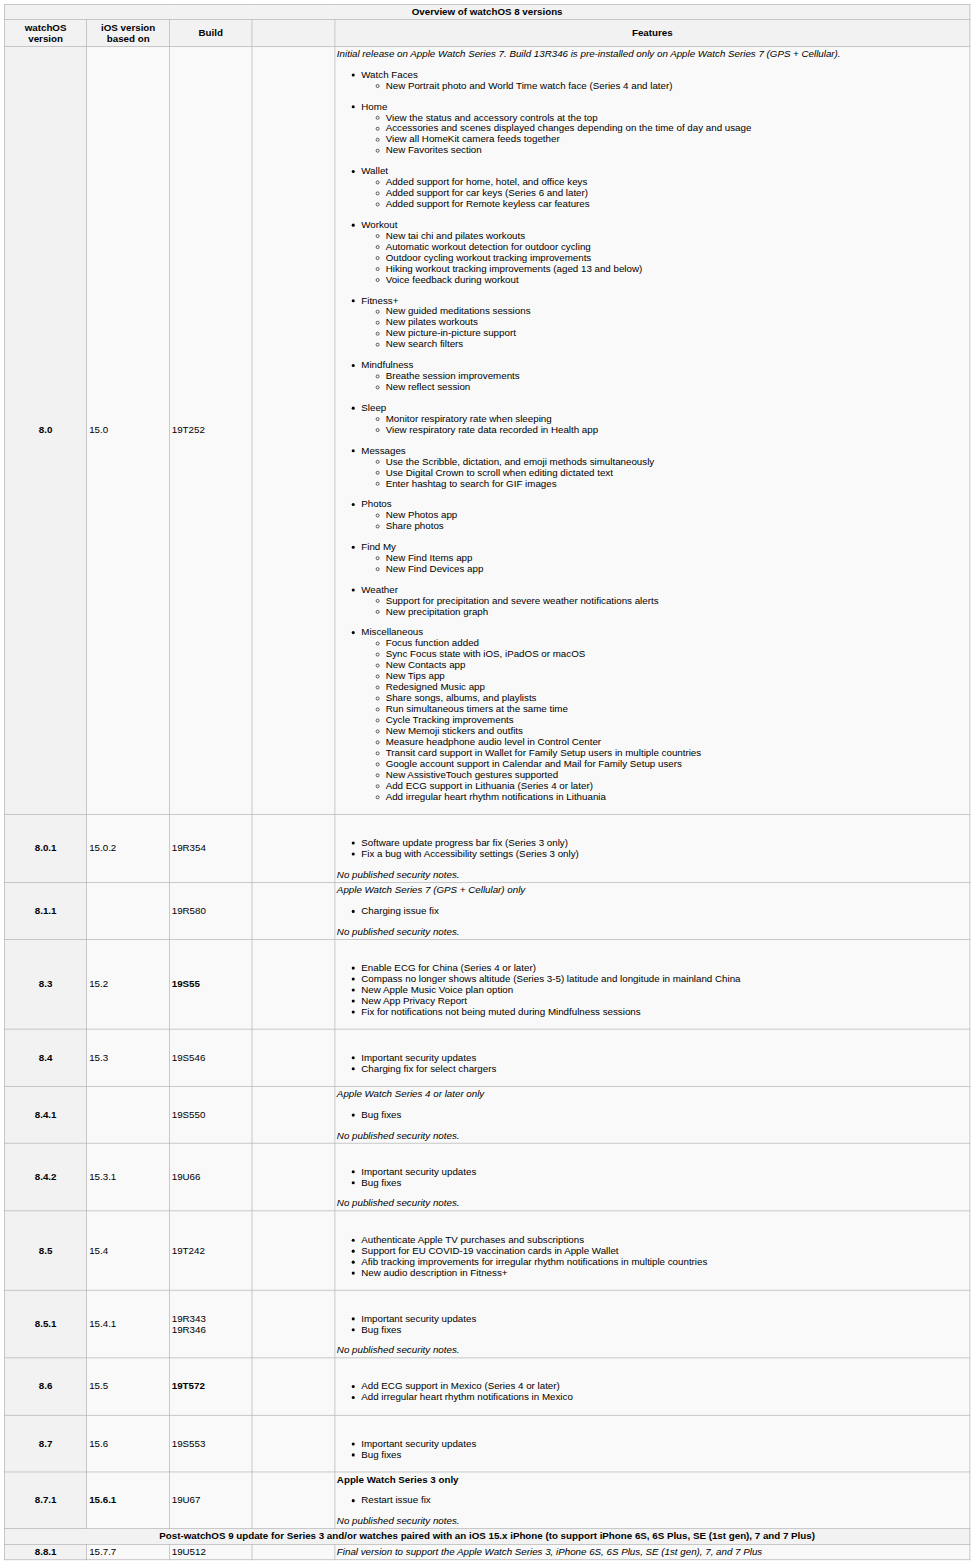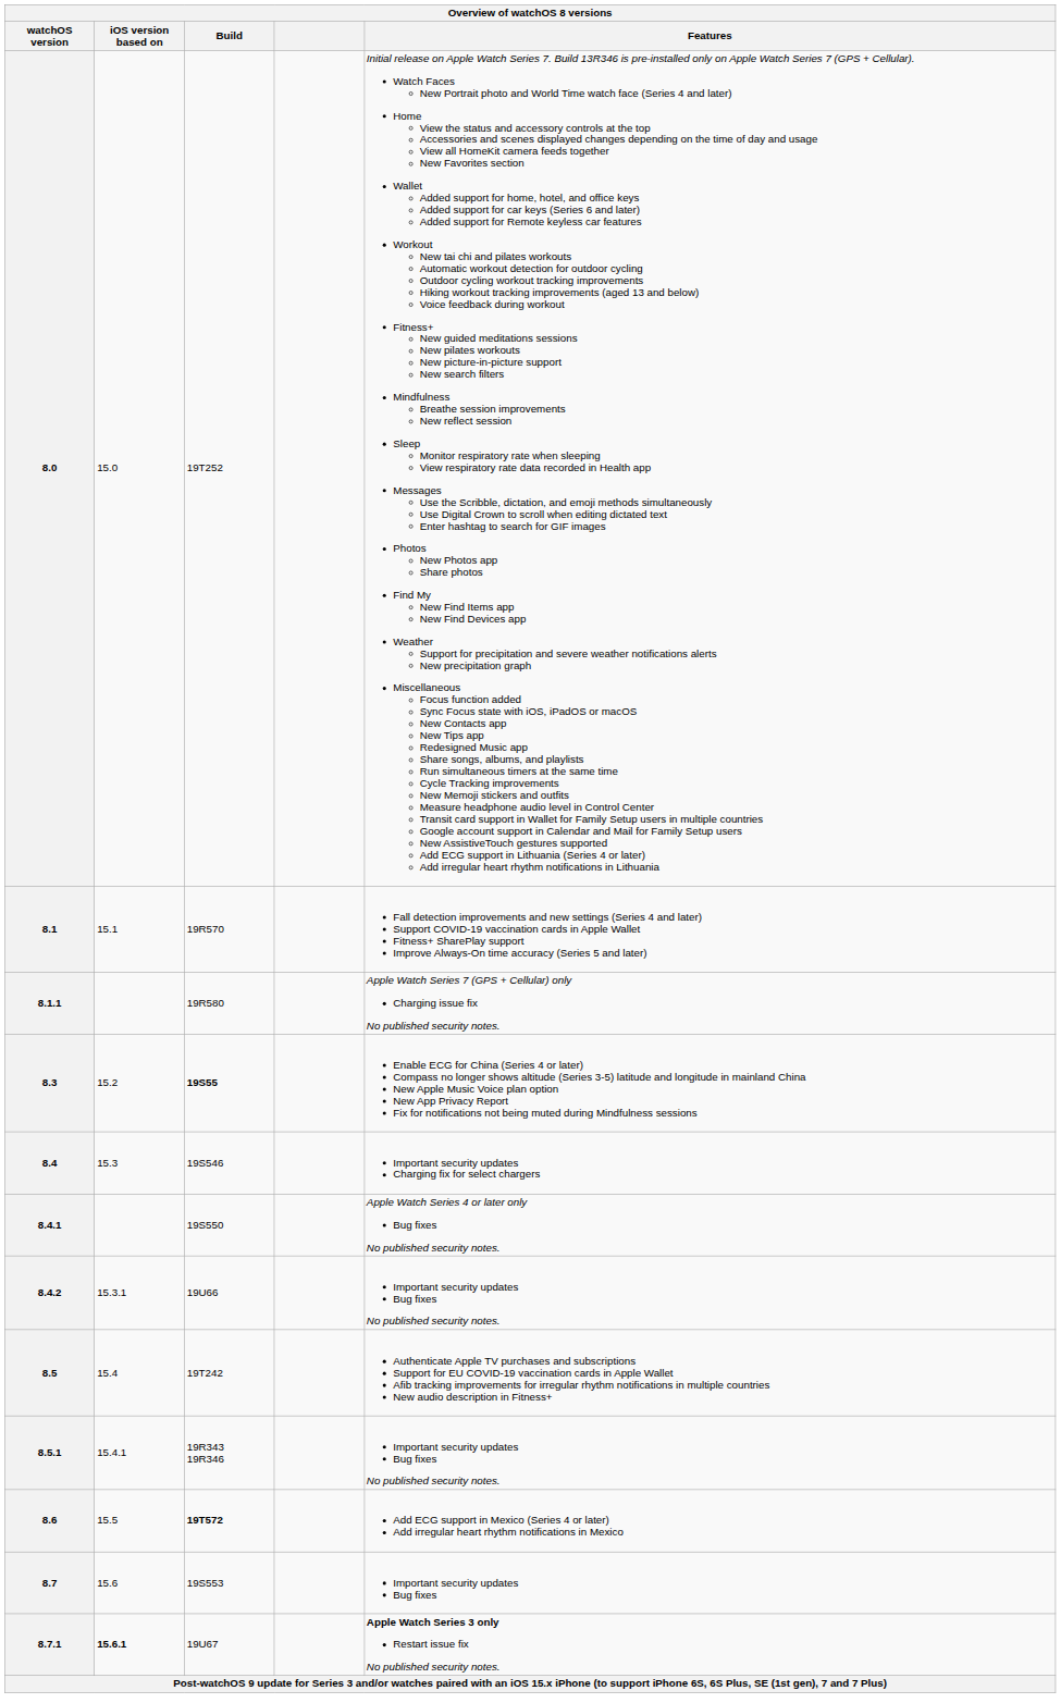 <table class="wikitable mw-collapsible mw-collapsed" style="width:100%;">
 <tr>
 <th colspan="5">Overview of watchOS 8 versions</th>
 </tr>
 <tr>
 <th style="width:8em;">watchOS version</th>
 <th style="width:8em;">iOS version based on</th>
 <th style="width:8em;">Build</th>
 <th style="width:8em;"></th>
 <th>Features</th>
 </tr>
 <tr>
 <th>8.0</th>
 <td>15.0</td>
 <td>19T252</td>
 <td></td>
 <td><em>Initial release on Apple Watch Series 7. Build 13R346 is pre-installed only on Apple Watch Series 7 (GPS + Cellular).</em><br><ul><li>Watch Faces<ul><li>New Portrait photo and World Time watch face (Series 4 and later)</li></ul></li></ul><ul><li>Home<ul><li>View the status and accessory controls at the top</li><li>Accessories and scenes displayed changes depending on the time of day and usage</li><li>View all HomeKit camera feeds together</li><li>New Favorites section</li></ul></li></ul><ul><li>Wallet<ul><li>Added support for home, hotel, and office keys</li><li>Added support for car keys (Series 6 and later)</li><li>Added support for Remote keyless car features</li></ul></li></ul><ul><li>Workout<ul><li>New tai chi and pilates workouts</li><li>Automatic workout detection for outdoor cycling</li><li>Outdoor cycling workout tracking improvements</li><li>Hiking workout tracking improvements (aged 13 and below)</li><li>Voice feedback during workout</li></ul></li></ul><ul><li>Fitness+<ul><li>New guided meditations sessions</li><li>New pilates workouts</li><li>New picture-in-picture support</li><li>New search filters</li></ul></li></ul><ul><li>Mindfulness<ul><li>Breathe session improvements</li><li>New reflect session</li></ul></li></ul><ul><li>Sleep<ul><li>Monitor respiratory rate when sleeping</li><li>View respiratory rate data recorded in Health app</li></ul></li></ul><ul><li>Messages<ul><li>Use the Scribble, dictation, and emoji methods simultaneously</li><li>Use Digital Crown to scroll when editing dictated text</li><li>Enter hashtag to search for GIF images</li></ul></li></ul><ul><li>Photos<ul><li>New Photos app</li><li>Share photos</li></ul></li></ul><ul><li>Find My<ul><li>New Find Items app</li><li>New Find Devices app</li></ul></li></ul><ul><li>Weather<ul><li>Support for precipitation and severe weather notifications alerts</li><li>New precipitation graph</li></ul></li></ul><ul><li>Miscellaneous<ul><li>Focus function added</li><li>Sync Focus state with iOS, iPadOS or macOS</li><li>New Contacts app</li><li>New Tips app</li><li>Redesigned Music app</li><li>Share songs, albums, and playlists</li><li>Run simultaneous timers at the same time</li><li>Cycle Tracking improvements</li><li>New Memoji stickers and outfits</li><li>Measure headphone audio level in Control Center</li><li>Transit card support in Wallet for Family Setup users in multiple countries</li><li>Google account support in Calendar and Mail for Family Setup users</li><li>New AssistiveTouch gestures supported</li><li>Add ECG support in Lithuania (Series 4 or later)</li><li>Add irregular heart rhythm notifications in Lithuania</li></ul></li></ul></td>
 </tr>
 <tr>
-<th>8.0.1</th>
-<td>15.0.2</td>
-<td>19R354</td>
+<th>8.1</th>
+<td>15.1</td>
+<td>19R570</td>
 <td></td>
-<td><br><ul><li>Software update progress bar fix (Series 3 only)</li><li>Fix a bug with Accessibility settings (Series 3 only)</li></ul><em>No published security notes.</em></td>
+<td><br><ul><li>Fall detection improvements and new settings (Series 4 and later)</li><li>Support COVID-19 vaccination cards in Apple Wallet</li><li>Fitness+ SharePlay support</li><li>Improve Always-On time accuracy (Series 5 and later)</li></ul><em></em></td>
 </tr>
 <tr>
 <th>8.1.1</th>
 <td></td>
 <td>19R580</td>
 <td></td>
 <td><em>Apple Watch Series 7 (GPS + Cellular) only</em><br><ul><li>Charging issue fix</li></ul><em>No published security notes.</em></td>
 </tr>
 <tr>
 <th>8.3</th>
 <td>15.2</td>
 <td><strong>19S55</strong></td>
 <td></td>
 <td><br><ul><li>Enable ECG for China (Series 4 or later)</li><li>Compass no longer shows altitude (Series 3-5) latitude and longitude in mainland China</li><li>New Apple Music Voice plan option</li><li>New App Privacy Report</li><li>Fix for notifications not being muted during Mindfulness sessions</li></ul></td>
 </tr>
 <tr>
 <th>8.4</th>
 <td>15.3</td>
 <td>19S546</td>
 <td></td>
 <td><br><ul><li>Important security updates</li><li>Charging fix for select chargers</li></ul></td>
 </tr>
 <tr>
 <th>8.4.1</th>
 <td></td>
 <td>19S550</td>
 <td></td>
 <td><em>Apple Watch Series 4 or later only</em><br><ul><li>Bug fixes</li></ul><em>No published security notes.</em></td>
 </tr>
 <tr>
 <th>8.4.2</th>
 <td>15.3.1</td>
 <td>19U66</td>
 <td></td>
 <td><br><ul><li>Important security updates</li><li>Bug fixes</li></ul><em>No published security notes.</em></td>
 </tr>
 <tr>
 <th>8.5</th>
 <td>15.4</td>
 <td>19T242</td>
 <td></td>
 <td><br><ul><li>Authenticate Apple TV purchases and subscriptions</li><li>Support for EU COVID-19 vaccination cards in Apple Wallet</li><li>Afib tracking improvements for irregular rhythm notifications in multiple countries</li><li>New audio description in Fitness+</li></ul></td>
 </tr>
 <tr>
 <th>8.5.1</th>
 <td>15.4.1</td>
 <td>19R343<br>19R346</td>
 <td></td>
 <td><br><ul><li>Important security updates</li><li>Bug fixes</li></ul><em>No published security notes.</em></td>
 </tr>
 <tr>
 <th>8.6</th>
 <td>15.5</td>
 <td><strong>19T572</strong></td>
 <td></td>
 <td><br><ul><li>Add ECG support in Mexico (Series 4 or later)</li><li>Add irregular heart rhythm notifications in Mexico</li></ul><em></em></td>
 </tr>
 <tr>
 <th>8.7</th>
 <td>15.6</td>
 <td>19S553</td>
 <td></td>
 <td><br><ul><li>Important security updates</li><li>Bug fixes</li></ul></td>
 </tr>
 <tr>
 <th>8.7.1</th>
 <td><strong>15.6.1</strong></td>
 <td>19U67</td>
 <td></td>
 <td><strong>Apple Watch Series 3 only</strong><br><ul><li>Restart issue fix</li></ul><em>No published security notes.</em></td>
 </tr>
 <tr>
 <th colspan=5>Post-watchOS 9 update for Series 3 and/or watches paired with an iOS 15.x iPhone (to support iPhone 6S, 6S Plus, SE (1st gen), 7 and 7 Plus)</th>
 </tr>
-<tr>
-<th>8.8.1</th>
-<td>15.7.7</td>
-<td>19U512</td>
-<td></td>
-<td><em>Final version to support the Apple Watch Series 3, iPhone 6S, 6S Plus, SE (1st gen), 7, and 7 Plus</em><br></td>
-</tr>
 </table>
